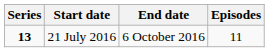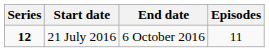 <table class="wikitable" style="text-align:center;">
 <tr>
 <th>Series</th>
 <th>Start date</th>
 <th>End date</th>
 <th>Episodes</th>
 </tr>
 <tr>
-<td><strong>13</strong></td>
+<td><strong>12</strong></td>
 <td>21 July 2016</td>
 <td>6 October 2016</td>
 <td>11</td>
 </tr>
 </table>
